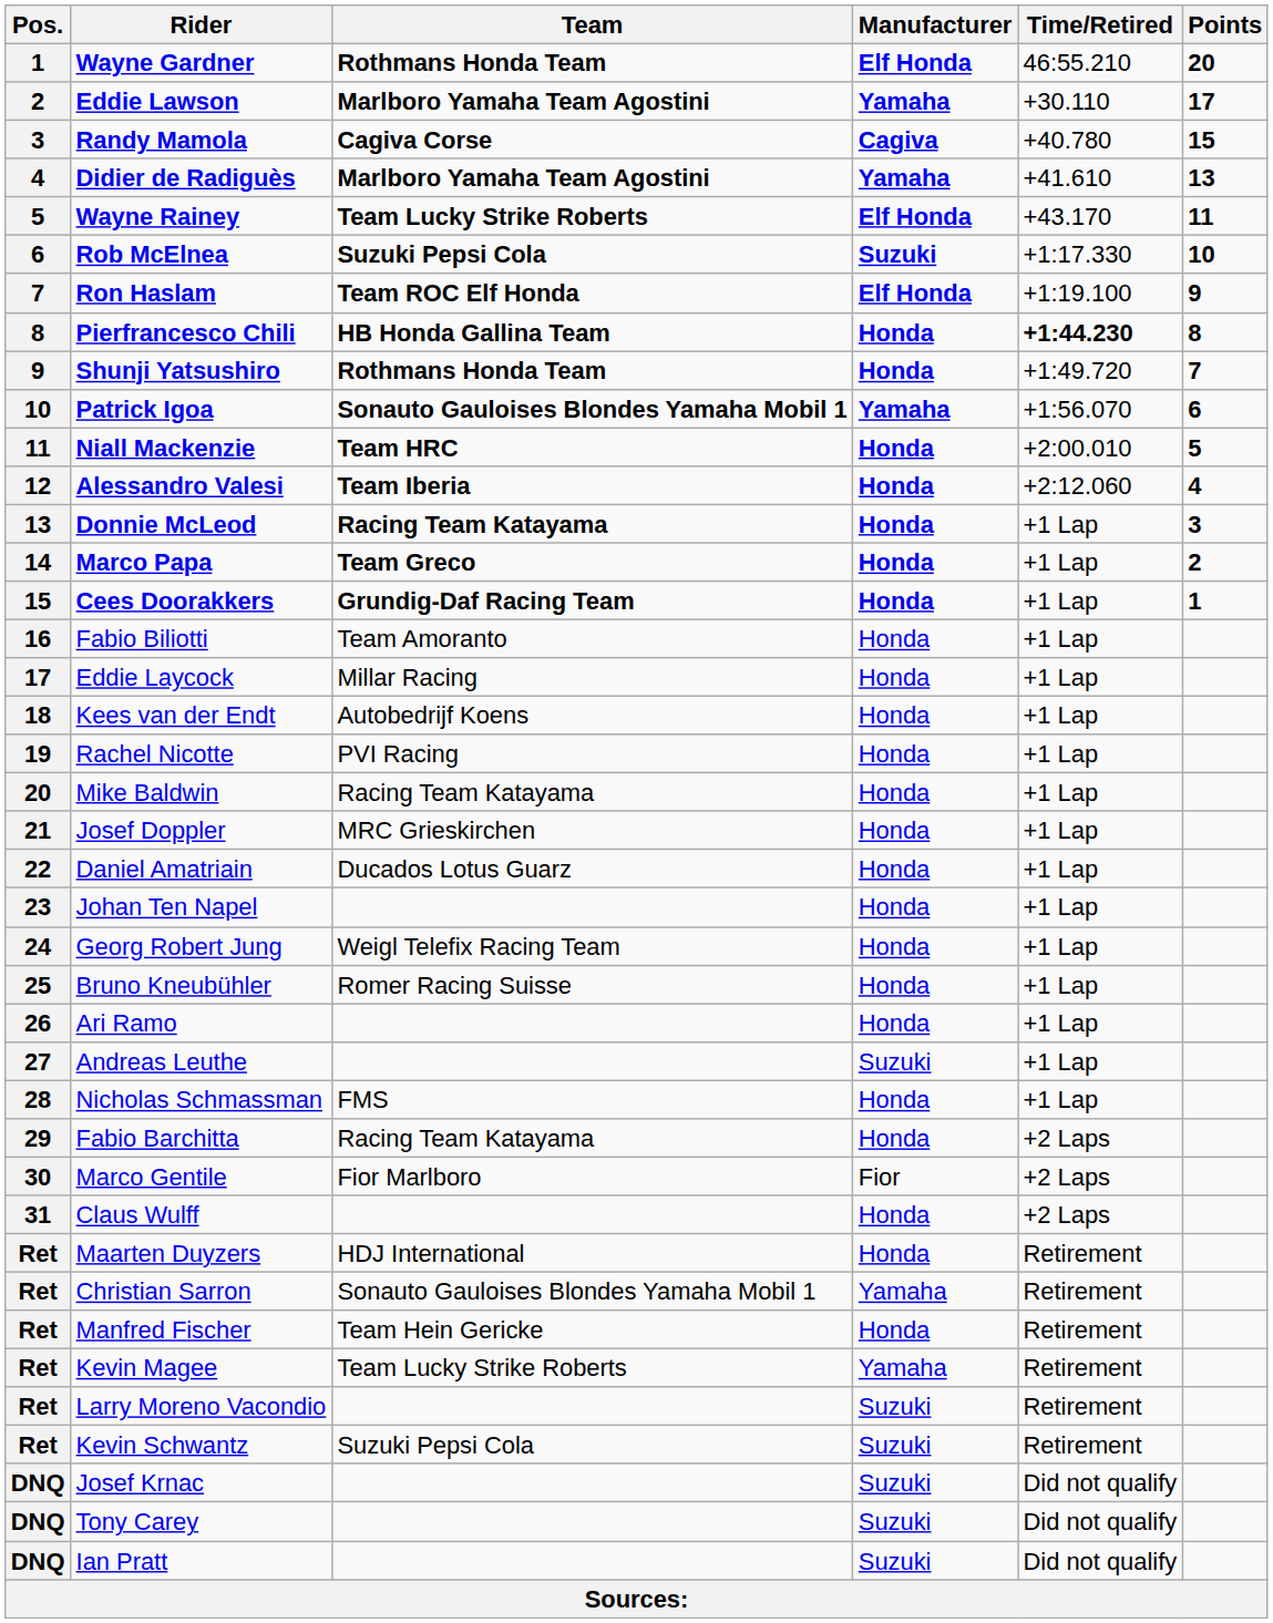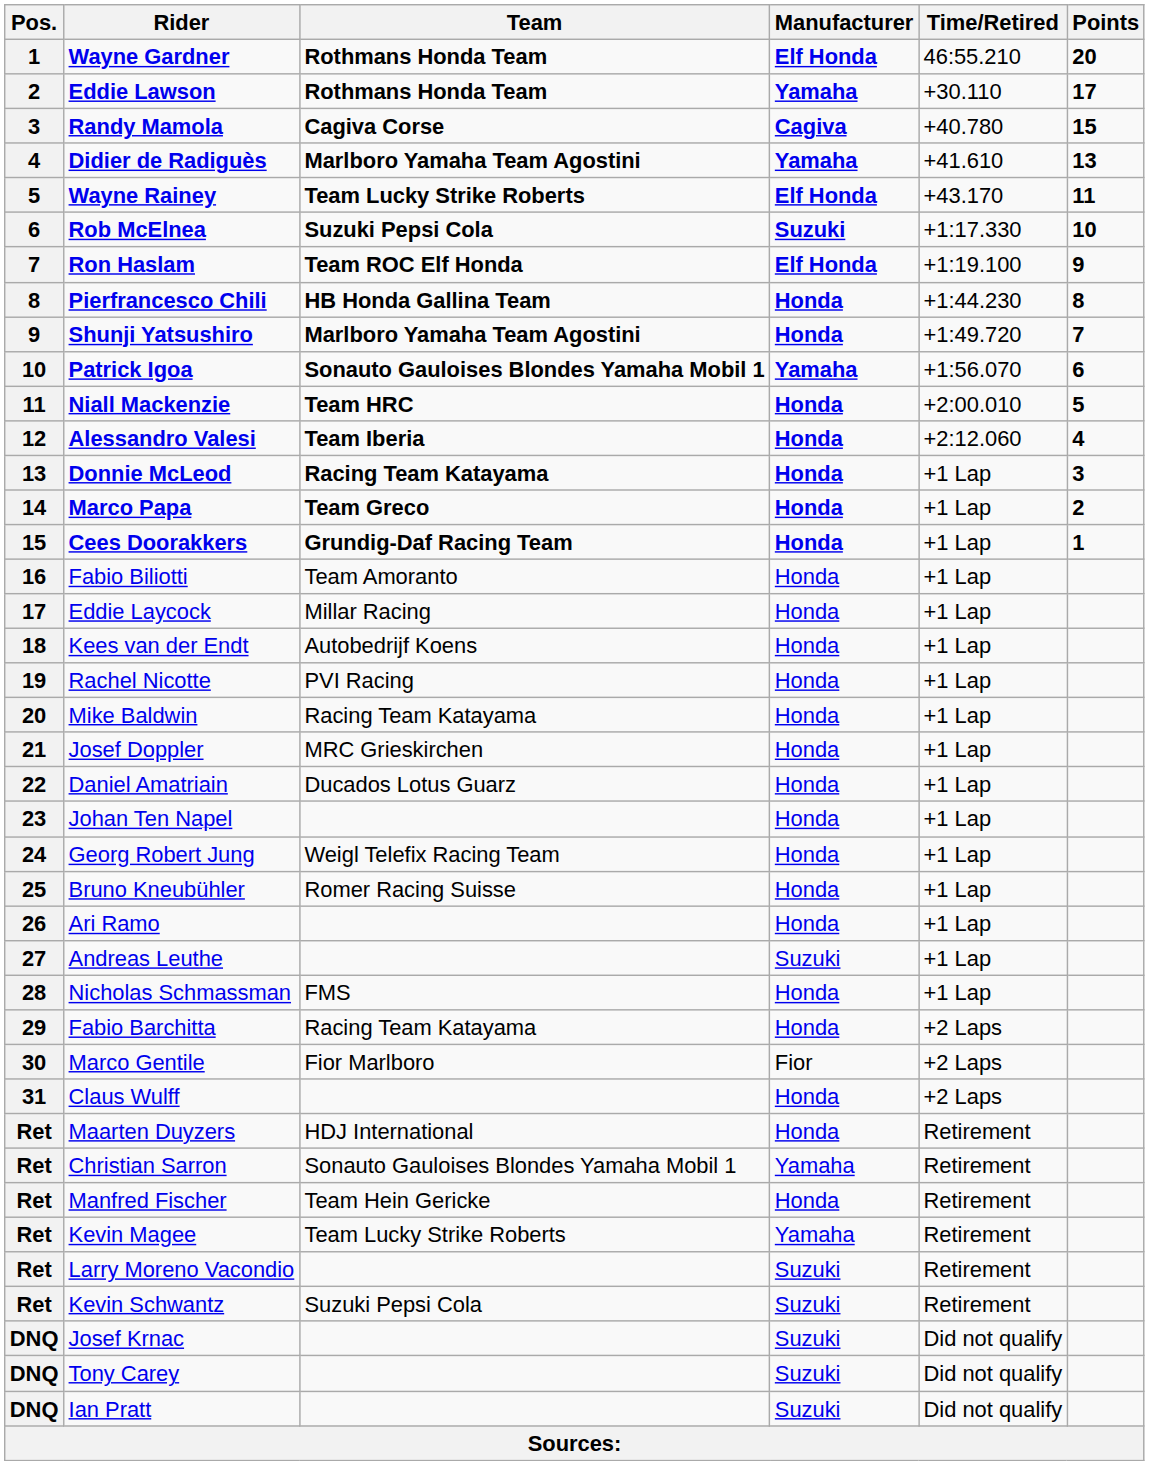 <table class="wikitable" style="font-size: 95%;">
 <tr>
 <th>Pos.</th>
 <th>Rider</th>
 <th>Team</th>
 <th>Manufacturer</th>
 <th>Time/Retired</th>
 <th>Points</th>
 </tr>
 <tr>
 <th>1</th>
 <td> <strong><a href='#'>Wayne Gardner</a></strong></td>
 <td><strong>Rothmans Honda Team</strong></td>
 <td><strong><a href='#'>Elf Honda</a></strong></td>
 <td>46:55.210</td>
 <td><strong>20</strong></td>
 </tr>
 <tr>
 <th>2</th>
 <td> <strong><a href='#'>Eddie Lawson</a></strong></td>
-<td><strong>Marlboro Yamaha Team Agostini</strong></td>
+<td><strong>Rothmans Honda Team</strong></td>
 <td><strong><a href='#'>Yamaha</a></strong></td>
 <td>+30.110</td>
 <td><strong>17</strong></td>
 </tr>
 <tr>
 <th>3</th>
 <td> <strong><a href='#'>Randy Mamola</a></strong></td>
 <td><strong>Cagiva Corse</strong></td>
 <td><strong><a href='#'>Cagiva</a></strong></td>
 <td>+40.780</td>
 <td><strong>15</strong></td>
 </tr>
 <tr>
 <th>4</th>
 <td> <strong><a href='#'>Didier de Radiguès</a></strong></td>
 <td><strong>Marlboro Yamaha Team Agostini</strong></td>
 <td><strong><a href='#'>Yamaha</a></strong></td>
 <td>+41.610</td>
 <td><strong>13</strong></td>
 </tr>
 <tr>
 <th>5</th>
 <td> <strong><a href='#'>Wayne Rainey</a></strong></td>
 <td><strong>Team Lucky Strike Roberts</strong></td>
 <td><strong><a href='#'>Elf Honda</a></strong></td>
 <td>+43.170</td>
 <td><strong>11</strong></td>
 </tr>
 <tr>
 <th>6</th>
 <td> <strong><a href='#'>Rob McElnea</a></strong></td>
 <td><strong>Suzuki Pepsi Cola</strong></td>
 <td><strong><a href='#'>Suzuki</a></strong></td>
 <td>+1:17.330</td>
 <td><strong>10</strong></td>
 </tr>
 <tr>
 <th>7</th>
 <td> <strong><a href='#'>Ron Haslam</a></strong></td>
 <td><strong>Team ROC Elf Honda</strong></td>
 <td><strong><a href='#'>Elf Honda</a></strong></td>
 <td>+1:19.100</td>
 <td><strong>9</strong></td>
 </tr>
 <tr>
 <th>8</th>
 <td> <strong><a href='#'>Pierfrancesco Chili</a></strong></td>
 <td><strong>HB Honda Gallina Team</strong></td>
 <td><strong><a href='#'>Honda</a></strong></td>
-<td><strong>+1:44.230</strong></td>
+<td>+1:44.230</td>
 <td><strong>8</strong></td>
 </tr>
 <tr>
 <th>9</th>
 <td> <strong><a href='#'>Shunji Yatsushiro</a></strong></td>
-<td><strong>Rothmans Honda Team</strong></td>
+<td><strong>Marlboro Yamaha Team Agostini</strong></td>
 <td><strong><a href='#'>Honda</a></strong></td>
 <td>+1:49.720</td>
 <td><strong>7</strong></td>
 </tr>
 <tr>
 <th>10</th>
 <td> <strong><a href='#'>Patrick Igoa</a></strong></td>
 <td><strong>Sonauto Gauloises Blondes Yamaha Mobil 1</strong></td>
 <td><strong><a href='#'>Yamaha</a></strong></td>
 <td>+1:56.070</td>
 <td><strong>6</strong></td>
 </tr>
 <tr>
 <th>11</th>
 <td> <strong><a href='#'>Niall Mackenzie</a></strong></td>
 <td><strong>Team HRC</strong></td>
 <td><strong><a href='#'>Honda</a></strong></td>
 <td>+2:00.010</td>
 <td><strong>5</strong></td>
 </tr>
 <tr>
 <th>12</th>
 <td> <strong><a href='#'>Alessandro Valesi</a></strong></td>
 <td><strong>Team Iberia</strong></td>
 <td><strong><a href='#'>Honda</a></strong></td>
 <td>+2:12.060</td>
 <td><strong>4</strong></td>
 </tr>
 <tr>
 <th>13</th>
 <td> <strong><a href='#'>Donnie McLeod</a></strong></td>
 <td><strong>Racing Team Katayama</strong></td>
 <td><strong><a href='#'>Honda</a></strong></td>
 <td>+1 Lap</td>
 <td><strong>3</strong></td>
 </tr>
 <tr>
 <th>14</th>
 <td> <strong><a href='#'>Marco Papa</a></strong></td>
 <td><strong>Team Greco</strong></td>
 <td><strong><a href='#'>Honda</a></strong></td>
 <td>+1 Lap</td>
 <td><strong>2</strong></td>
 </tr>
 <tr>
 <th>15</th>
 <td> <strong><a href='#'>Cees Doorakkers</a></strong></td>
 <td><strong>Grundig-Daf Racing Team</strong></td>
 <td><strong><a href='#'>Honda</a></strong></td>
 <td>+1 Lap</td>
 <td><strong>1</strong></td>
 </tr>
 <tr>
 <th>16</th>
 <td> <a href='#'>Fabio Biliotti</a></td>
 <td>Team Amoranto</td>
 <td><a href='#'>Honda</a></td>
 <td>+1 Lap</td>
 <td></td>
 </tr>
 <tr>
 <th>17</th>
 <td> <a href='#'>Eddie Laycock</a></td>
 <td>Millar Racing</td>
 <td><a href='#'>Honda</a></td>
 <td>+1 Lap</td>
 <td></td>
 </tr>
 <tr>
 <th>18</th>
 <td> <a href='#'>Kees van der Endt</a></td>
 <td>Autobedrijf Koens</td>
 <td><a href='#'>Honda</a></td>
 <td>+1 Lap</td>
 <td></td>
 </tr>
 <tr>
 <th>19</th>
 <td> <a href='#'>Rachel Nicotte</a></td>
 <td>PVI Racing</td>
 <td><a href='#'>Honda</a></td>
 <td>+1 Lap</td>
 <td></td>
 </tr>
 <tr>
 <th>20</th>
 <td> <a href='#'>Mike Baldwin</a></td>
 <td>Racing Team Katayama</td>
 <td><a href='#'>Honda</a></td>
 <td>+1 Lap</td>
 <td></td>
 </tr>
 <tr>
 <th>21</th>
 <td> <a href='#'>Josef Doppler</a></td>
 <td>MRC Grieskirchen</td>
 <td><a href='#'>Honda</a></td>
 <td>+1 Lap</td>
 <td></td>
 </tr>
 <tr>
 <th>22</th>
 <td> <a href='#'>Daniel Amatriain</a></td>
 <td>Ducados Lotus Guarz</td>
 <td><a href='#'>Honda</a></td>
 <td>+1 Lap</td>
 <td></td>
 </tr>
 <tr>
 <th>23</th>
 <td> <a href='#'>Johan Ten Napel</a></td>
 <td></td>
 <td><a href='#'>Honda</a></td>
 <td>+1 Lap</td>
 <td></td>
 </tr>
 <tr>
 <th>24</th>
 <td> <a href='#'>Georg Robert Jung</a></td>
 <td>Weigl Telefix Racing Team</td>
 <td><a href='#'>Honda</a></td>
 <td>+1 Lap</td>
 <td></td>
 </tr>
 <tr>
 <th>25</th>
 <td> <a href='#'>Bruno Kneubühler</a></td>
 <td>Romer Racing Suisse</td>
 <td><a href='#'>Honda</a></td>
 <td>+1 Lap</td>
 <td></td>
 </tr>
 <tr>
 <th>26</th>
 <td> <a href='#'>Ari Ramo</a></td>
 <td></td>
 <td><a href='#'>Honda</a></td>
 <td>+1 Lap</td>
 <td></td>
 </tr>
 <tr>
 <th>27</th>
 <td> <a href='#'>Andreas Leuthe</a></td>
 <td></td>
 <td><a href='#'>Suzuki</a></td>
 <td>+1 Lap</td>
 <td></td>
 </tr>
 <tr>
 <th>28</th>
 <td> <a href='#'>Nicholas Schmassman</a></td>
 <td>FMS</td>
 <td><a href='#'>Honda</a></td>
 <td>+1 Lap</td>
 <td></td>
 </tr>
 <tr>
 <th>29</th>
 <td> <a href='#'>Fabio Barchitta</a></td>
 <td>Racing Team Katayama</td>
 <td><a href='#'>Honda</a></td>
 <td>+2 Laps</td>
 <td></td>
 </tr>
 <tr>
 <th>30</th>
 <td> <a href='#'>Marco Gentile</a></td>
 <td>Fior Marlboro</td>
 <td>Fior</td>
 <td>+2 Laps</td>
 <td></td>
 </tr>
 <tr>
 <th>31</th>
 <td> <a href='#'>Claus Wulff</a></td>
 <td></td>
 <td><a href='#'>Honda</a></td>
 <td>+2 Laps</td>
 <td></td>
 </tr>
 <tr>
 <th>Ret</th>
 <td> <a href='#'>Maarten Duyzers</a></td>
 <td>HDJ International</td>
 <td><a href='#'>Honda</a></td>
 <td>Retirement</td>
 <td></td>
 </tr>
 <tr>
 <th>Ret</th>
 <td> <a href='#'>Christian Sarron</a></td>
 <td>Sonauto Gauloises Blondes Yamaha Mobil 1</td>
 <td><a href='#'>Yamaha</a></td>
 <td>Retirement</td>
 <td></td>
 </tr>
 <tr>
 <th>Ret</th>
 <td> <a href='#'>Manfred Fischer</a></td>
 <td>Team Hein Gericke</td>
 <td><a href='#'>Honda</a></td>
 <td>Retirement</td>
 <td></td>
 </tr>
 <tr>
 <th>Ret</th>
 <td> <a href='#'>Kevin Magee</a></td>
 <td>Team Lucky Strike Roberts</td>
 <td><a href='#'>Yamaha</a></td>
 <td>Retirement</td>
 <td></td>
 </tr>
 <tr>
 <th>Ret</th>
 <td> <a href='#'>Larry Moreno Vacondio</a></td>
 <td></td>
 <td><a href='#'>Suzuki</a></td>
 <td>Retirement</td>
 <td></td>
 </tr>
 <tr>
 <th>Ret</th>
 <td> <a href='#'>Kevin Schwantz</a></td>
 <td>Suzuki Pepsi Cola</td>
 <td><a href='#'>Suzuki</a></td>
 <td>Retirement</td>
 <td></td>
 </tr>
 <tr>
 <th>DNQ</th>
 <td> <a href='#'>Josef Krnac</a></td>
 <td></td>
 <td><a href='#'>Suzuki</a></td>
 <td>Did not qualify</td>
 <td></td>
 </tr>
 <tr>
 <th>DNQ</th>
 <td> <a href='#'>Tony Carey</a></td>
 <td></td>
 <td><a href='#'>Suzuki</a></td>
 <td>Did not qualify</td>
 <td></td>
 </tr>
 <tr>
 <th>DNQ</th>
 <td> <a href='#'>Ian Pratt</a></td>
 <td></td>
 <td><a href='#'>Suzuki</a></td>
 <td>Did not qualify</td>
 <td></td>
 </tr>
 <tr>
 <th colspan=8>Sources:</th>
 </tr>
 </table>
